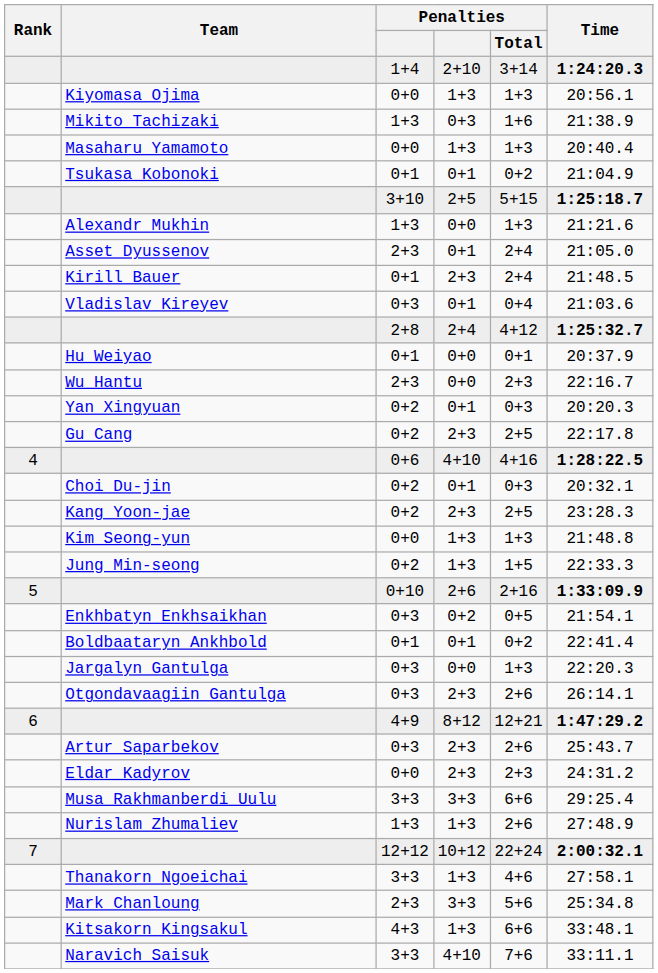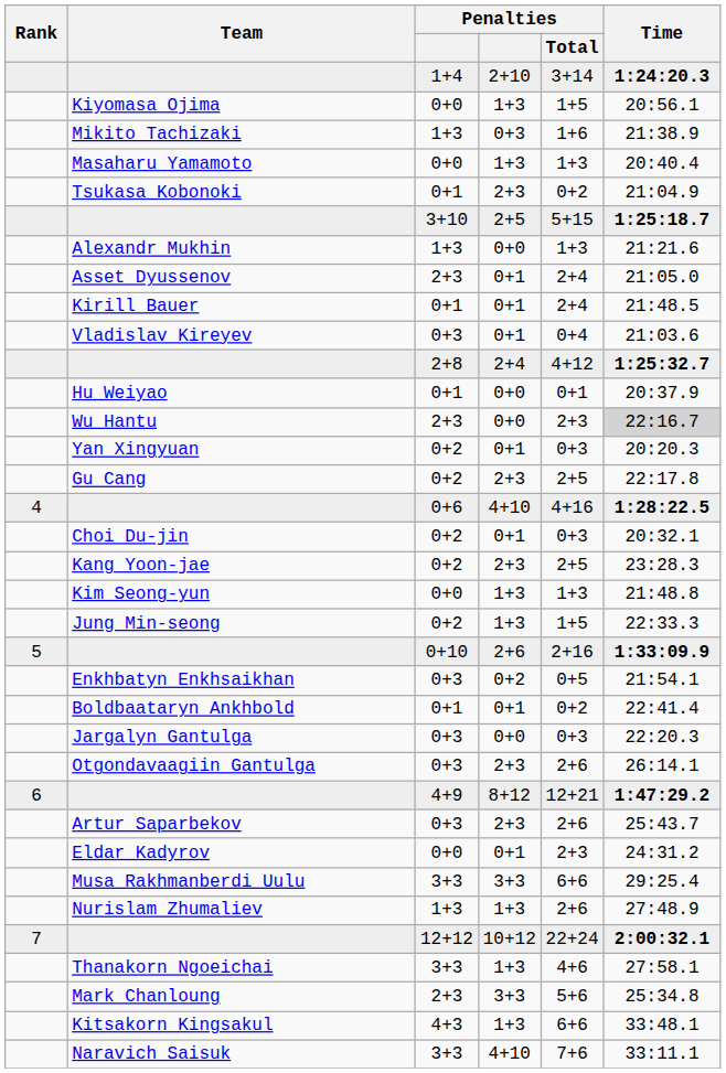 <table class=wikitable style="text-align:center">
 <tr>
 <th rowspan=2 width=40>Rank</th>
 <th rowspan=2 width=250>Team</th>
 <th colspan=3>Penalties</th>
 <th rowspan=2 width=80>Time</th>
 </tr>
 <tr>
 <th width=40></th>
 <th width=40></th>
 <th width=40>Total</th>
 </tr>
 <tr bgcolor=eeeeee>
 <td></td>
 <td align=left></td>
 <td>1+4</td>
 <td>2+10</td>
 <td>3+14</td>
 <td><strong>1:24:20.3</strong></td>
 </tr>
 <tr>
 <td></td>
 <td align=left><a href='#'>Kiyomasa Ojima</a></td>
 <td>0+0</td>
 <td>1+3</td>
-<td>1+3</td>
+<td>1+5</td>
 <td>20:56.1</td>
 </tr>
 <tr>
 <td></td>
 <td align=left><a href='#'>Mikito Tachizaki</a></td>
 <td>1+3</td>
 <td>0+3</td>
 <td>1+6</td>
 <td>21:38.9</td>
 </tr>
 <tr>
 <td></td>
 <td align=left><a href='#'>Masaharu Yamamoto</a></td>
 <td>0+0</td>
 <td>1+3</td>
 <td>1+3</td>
 <td>20:40.4</td>
 </tr>
 <tr>
 <td></td>
 <td align=left><a href='#'>Tsukasa Kobonoki</a></td>
 <td>0+1</td>
-<td>0+1</td>
+<td>2+3</td>
 <td>0+2</td>
 <td>21:04.9</td>
 </tr>
 <tr bgcolor=eeeeee>
 <td></td>
 <td align=left></td>
 <td>3+10</td>
 <td>2+5</td>
 <td>5+15</td>
 <td><strong>1:25:18.7</strong></td>
 </tr>
 <tr>
 <td></td>
 <td align=left><a href='#'>Alexandr Mukhin</a></td>
 <td>1+3</td>
 <td>0+0</td>
 <td>1+3</td>
 <td>21:21.6</td>
 </tr>
 <tr>
 <td></td>
 <td align=left><a href='#'>Asset Dyussenov</a></td>
 <td>2+3</td>
 <td>0+1</td>
 <td>2+4</td>
 <td>21:05.0</td>
 </tr>
 <tr>
 <td></td>
 <td align=left><a href='#'>Kirill Bauer</a></td>
 <td>0+1</td>
-<td>2+3</td>
+<td>0+1</td>
 <td>2+4</td>
 <td>21:48.5</td>
 </tr>
 <tr>
 <td></td>
 <td align=left><a href='#'>Vladislav Kireyev</a></td>
 <td>0+3</td>
 <td>0+1</td>
 <td>0+4</td>
 <td>21:03.6</td>
 </tr>
 <tr bgcolor=eeeeee>
 <td></td>
 <td align=left></td>
 <td>2+8</td>
 <td>2+4</td>
 <td>4+12</td>
 <td><strong>1:25:32.7</strong></td>
 </tr>
 <tr>
 <td></td>
 <td align=left><a href='#'>Hu Weiyao</a></td>
 <td>0+1</td>
 <td>0+0</td>
 <td>0+1</td>
 <td>20:37.9</td>
 </tr>
 <tr>
 <td></td>
 <td align=left><a href='#'>Wu Hantu</a></td>
 <td>2+3</td>
 <td>0+0</td>
 <td>2+3</td>
-<td>22:16.7</td>
+<td style="background: lightgrey;">22:16.7</td>
 </tr>
 <tr>
 <td></td>
 <td align=left><a href='#'>Yan Xingyuan</a></td>
 <td>0+2</td>
 <td>0+1</td>
 <td>0+3</td>
 <td>20:20.3</td>
 </tr>
 <tr>
 <td></td>
 <td align=left><a href='#'>Gu Cang</a></td>
 <td>0+2</td>
 <td>2+3</td>
 <td>2+5</td>
 <td>22:17.8</td>
 </tr>
 <tr bgcolor=eeeeee>
 <td>4</td>
 <td align=left></td>
 <td>0+6</td>
 <td>4+10</td>
 <td>4+16</td>
 <td><strong>1:28:22.5</strong></td>
 </tr>
 <tr>
 <td></td>
 <td align=left><a href='#'>Choi Du-jin</a></td>
 <td>0+2</td>
 <td>0+1</td>
 <td>0+3</td>
 <td>20:32.1</td>
 </tr>
 <tr>
 <td></td>
 <td align=left><a href='#'>Kang Yoon-jae</a></td>
 <td>0+2</td>
 <td>2+3</td>
 <td>2+5</td>
 <td>23:28.3</td>
 </tr>
 <tr>
 <td></td>
 <td align=left><a href='#'>Kim Seong-yun</a></td>
 <td>0+0</td>
 <td>1+3</td>
 <td>1+3</td>
 <td>21:48.8</td>
 </tr>
 <tr>
 <td></td>
 <td align=left><a href='#'>Jung Min-seong</a></td>
 <td>0+2</td>
 <td>1+3</td>
 <td>1+5</td>
 <td>22:33.3</td>
 </tr>
 <tr bgcolor=eeeeee>
 <td>5</td>
 <td align=left></td>
 <td>0+10</td>
 <td>2+6</td>
 <td>2+16</td>
 <td><strong>1:33:09.9</strong></td>
 </tr>
 <tr>
 <td></td>
 <td align=left><a href='#'>Enkhbatyn Enkhsaikhan</a></td>
 <td>0+3</td>
 <td>0+2</td>
 <td>0+5</td>
 <td>21:54.1</td>
 </tr>
 <tr>
 <td></td>
 <td align=left><a href='#'>Boldbaataryn Ankhbold</a></td>
 <td>0+1</td>
 <td>0+1</td>
 <td>0+2</td>
 <td>22:41.4</td>
 </tr>
 <tr>
 <td></td>
 <td align=left><a href='#'>Jargalyn Gantulga</a></td>
 <td>0+3</td>
 <td>0+0</td>
-<td>1+3</td>
+<td>0+3</td>
 <td>22:20.3</td>
 </tr>
 <tr>
 <td></td>
 <td align=left><a href='#'>Otgondavaagiin Gantulga</a></td>
 <td>0+3</td>
 <td>2+3</td>
 <td>2+6</td>
 <td>26:14.1</td>
 </tr>
 <tr bgcolor=eeeeee>
 <td>6</td>
 <td align=left></td>
 <td>4+9</td>
 <td>8+12</td>
 <td>12+21</td>
 <td><strong>1:47:29.2</strong></td>
 </tr>
 <tr>
 <td></td>
 <td align=left><a href='#'>Artur Saparbekov</a></td>
 <td>0+3</td>
 <td>2+3</td>
 <td>2+6</td>
 <td>25:43.7</td>
 </tr>
 <tr>
 <td></td>
 <td align=left><a href='#'>Eldar Kadyrov</a></td>
 <td>0+0</td>
-<td>2+3</td>
+<td>0+1</td>
 <td>2+3</td>
 <td>24:31.2</td>
 </tr>
 <tr>
 <td></td>
 <td align=left><a href='#'>Musa Rakhmanberdi Uulu</a></td>
 <td>3+3</td>
 <td>3+3</td>
 <td>6+6</td>
 <td>29:25.4</td>
 </tr>
 <tr>
 <td></td>
 <td align=left><a href='#'>Nurislam Zhumaliev</a></td>
 <td>1+3</td>
 <td>1+3</td>
 <td>2+6</td>
 <td>27:48.9</td>
 </tr>
 <tr bgcolor=eeeeee>
 <td>7</td>
 <td align=left></td>
 <td>12+12</td>
 <td>10+12</td>
 <td>22+24</td>
 <td><strong>2:00:32.1</strong></td>
 </tr>
 <tr>
 <td></td>
 <td align=left><a href='#'>Thanakorn Ngoeichai</a></td>
 <td>3+3</td>
 <td>1+3</td>
 <td>4+6</td>
 <td>27:58.1</td>
 </tr>
 <tr>
 <td></td>
 <td align=left><a href='#'>Mark Chanloung</a></td>
 <td>2+3</td>
 <td>3+3</td>
 <td>5+6</td>
 <td>25:34.8</td>
 </tr>
 <tr>
 <td></td>
 <td align=left><a href='#'>Kitsakorn Kingsakul</a></td>
 <td>4+3</td>
 <td>1+3</td>
 <td>6+6</td>
 <td>33:48.1</td>
 </tr>
 <tr>
 <td></td>
 <td align=left><a href='#'>Naravich Saisuk</a></td>
 <td>3+3</td>
 <td>4+10</td>
 <td>7+6</td>
 <td>33:11.1</td>
 </tr>
 </table>
